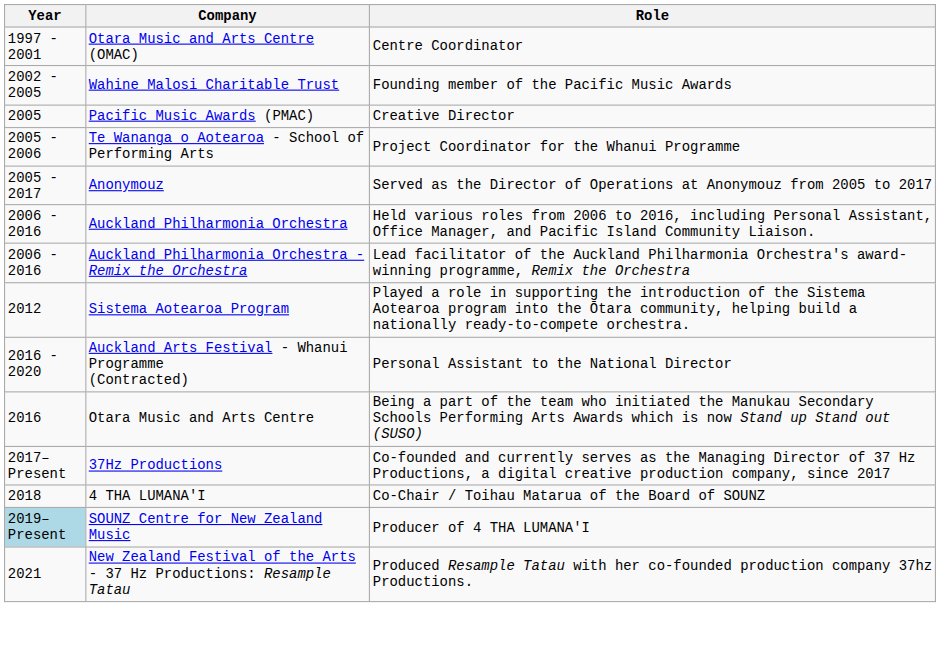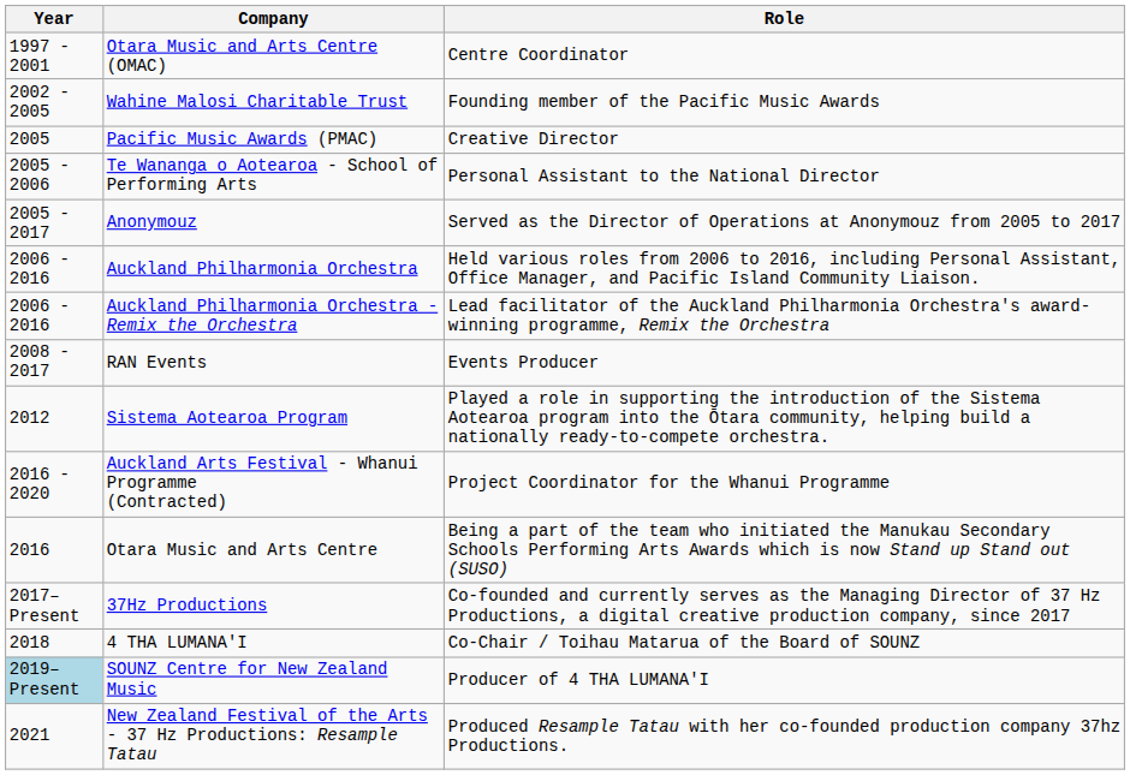 <table class="wikitable">
 <tr>
 <th>Year</th>
 <th>Company</th>
 <th>Role</th>
 </tr>
 <tr>
 <td>1997 - 2001</td>
 <td><a href='#'>Otara Music and Arts Centre</a> (OMAC)</td>
 <td>Centre Coordinator</td>
 </tr>
 <tr>
 <td>2002 - 2005</td>
 <td><a href='#'>Wahine Malosi Charitable Trust</a></td>
 <td>Founding member of the Pacific Music Awards</td>
 </tr>
 <tr>
 <td>2005</td>
 <td><a href='#'>Pacific Music Awards</a> (PMAC)</td>
 <td>Creative Director</td>
 </tr>
 <tr>
 <td>2005 - 2006</td>
 <td><a href='#'>Te Wananga o Aotearoa</a> - School of Performing Arts</td>
-<td>Project Coordinator for the Whanui Programme</td>
+<td>Personal Assistant to the National Director</td>
 </tr>
 <tr>
 <td>2005 - 2017</td>
 <td><a href='#'>Anonymouz</a></td>
 <td>Served as the Director of Operations at Anonymouz from 2005 to 2017</td>
 </tr>
 <tr>
 <td>2006 - 2016</td>
 <td><a href='#'>Auckland Philharmonia Orchestra</a></td>
 <td>Held various roles from 2006 to 2016, including Personal Assistant, Office Manager, and Pacific Island Community Liaison.</td>
 </tr>
 <tr>
 <td>2006 - 2016</td>
 <td><a href='#'>Auckland Philharmonia Orchestra - <em>Remix the Orchestra</em></a></td>
 <td>Lead facilitator of the Auckland Philharmonia Orchestra's award-winning programme, <em>Remix the Orchestra</em></td>
 </tr>
 <tr>
+<td>2008 - 2017</td>
+<td>RAN Events</td>
+<td>Events Producer</td>
+</tr>
+<tr>
 <td>2012</td>
 <td><a href='#'>Sistema Aotearoa Program</a></td>
 <td>Played a role in supporting the introduction of the Sistema Aotearoa program into the Ōtara community, helping build a nationally ready-to-compete orchestra.</td>
 </tr>
 <tr>
 <td>2016 - 2020</td>
 <td><a href='#'>Auckland Arts Festival</a> - Whanui Programme<br>(Contracted)</td>
-<td>Personal Assistant to the National Director</td>
+<td>Project Coordinator for the Whanui Programme</td>
 </tr>
 <tr>
 <td>2016</td>
 <td>Otara Music and Arts Centre</td>
 <td>Being a part of the team who initiated the Manukau Secondary Schools Performing Arts Awards which is now <em>Stand up Stand out (SUSO)</em></td>
 </tr>
 <tr>
 <td>2017–Present</td>
 <td><a href='#'>37Hz Productions</a></td>
 <td>Co-founded and currently serves as the Managing Director of 37 Hz Productions, a digital creative production company, since 2017</td>
 </tr>
 <tr>
 <td>2018</td>
 <td>4 THA LUMANA'I</td>
 <td>Co-Chair / Toihau Matarua of the Board of SOUNZ</td>
 </tr>
 <tr>
 <td style="background: lightblue;">2019–Present</td>
 <td><a href='#'>SOUNZ Centre for New Zealand Music</a></td>
 <td>Producer of 4 THA LUMANA'I</td>
 </tr>
 <tr>
 <td>2021</td>
 <td><a href='#'>New Zealand Festival of the Arts</a> - 37 Hz Productions: <em>Resample Tatau</em></td>
 <td>Produced <em>Resample Tatau</em> with her co-founded production company 37hz Productions.</td>
 </tr>
 </table>
